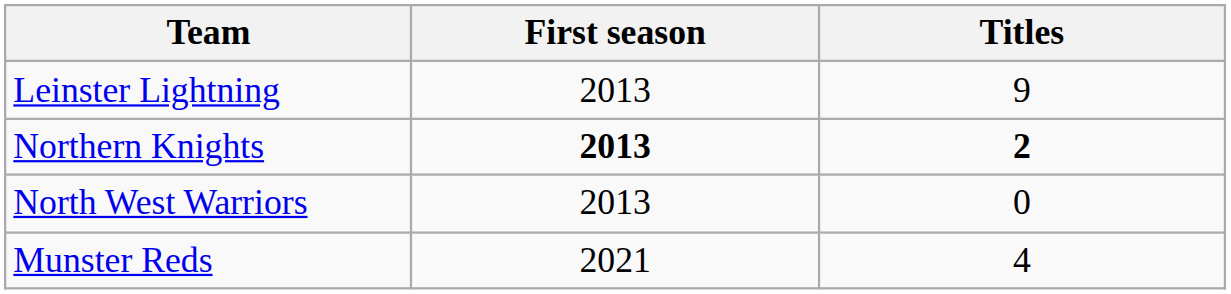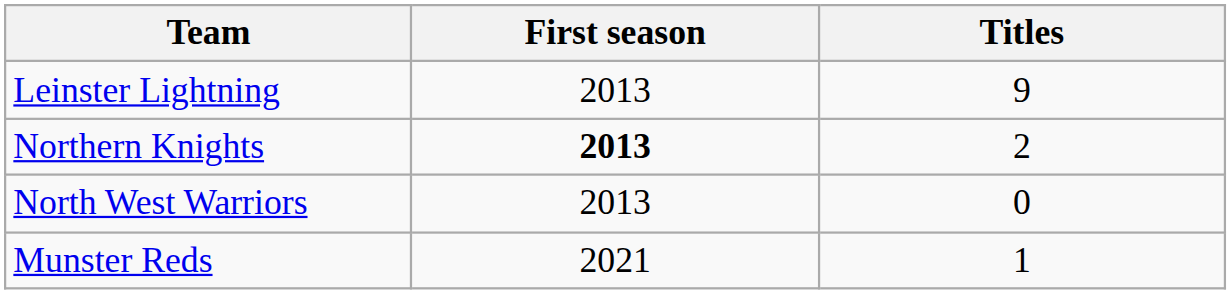 <table class="wikitable" style="text-align:center;">
 <tr>
 <th width=175>Team</th>
 <th width=175>First season</th>
 <th width=175>Titles</th>
 </tr>
 <tr style="background:#f9f9f9;">
 <td style="text-align:left;"><a href='#'>Leinster Lightning</a></td>
 <td>2013</td>
 <td>9</td>
 </tr>
 <tr style="background:#f9f9f9;">
 <td style="text-align:left;"><a href='#'>Northern Knights</a></td>
 <td><strong>2013</strong></td>
-<td><strong>2</strong></td>
+<td>2</td>
 </tr>
 <tr style="background:#f9f9f9;">
 <td style="text-align:left;"><a href='#'>North West Warriors</a></td>
 <td>2013</td>
 <td>0</td>
 </tr>
 <tr style="background:#f9f9f9;">
 <td style="text-align:left;"><a href='#'>Munster Reds</a></td>
 <td>2021</td>
-<td>4</td>
+<td>1</td>
 </tr>
 </table>
